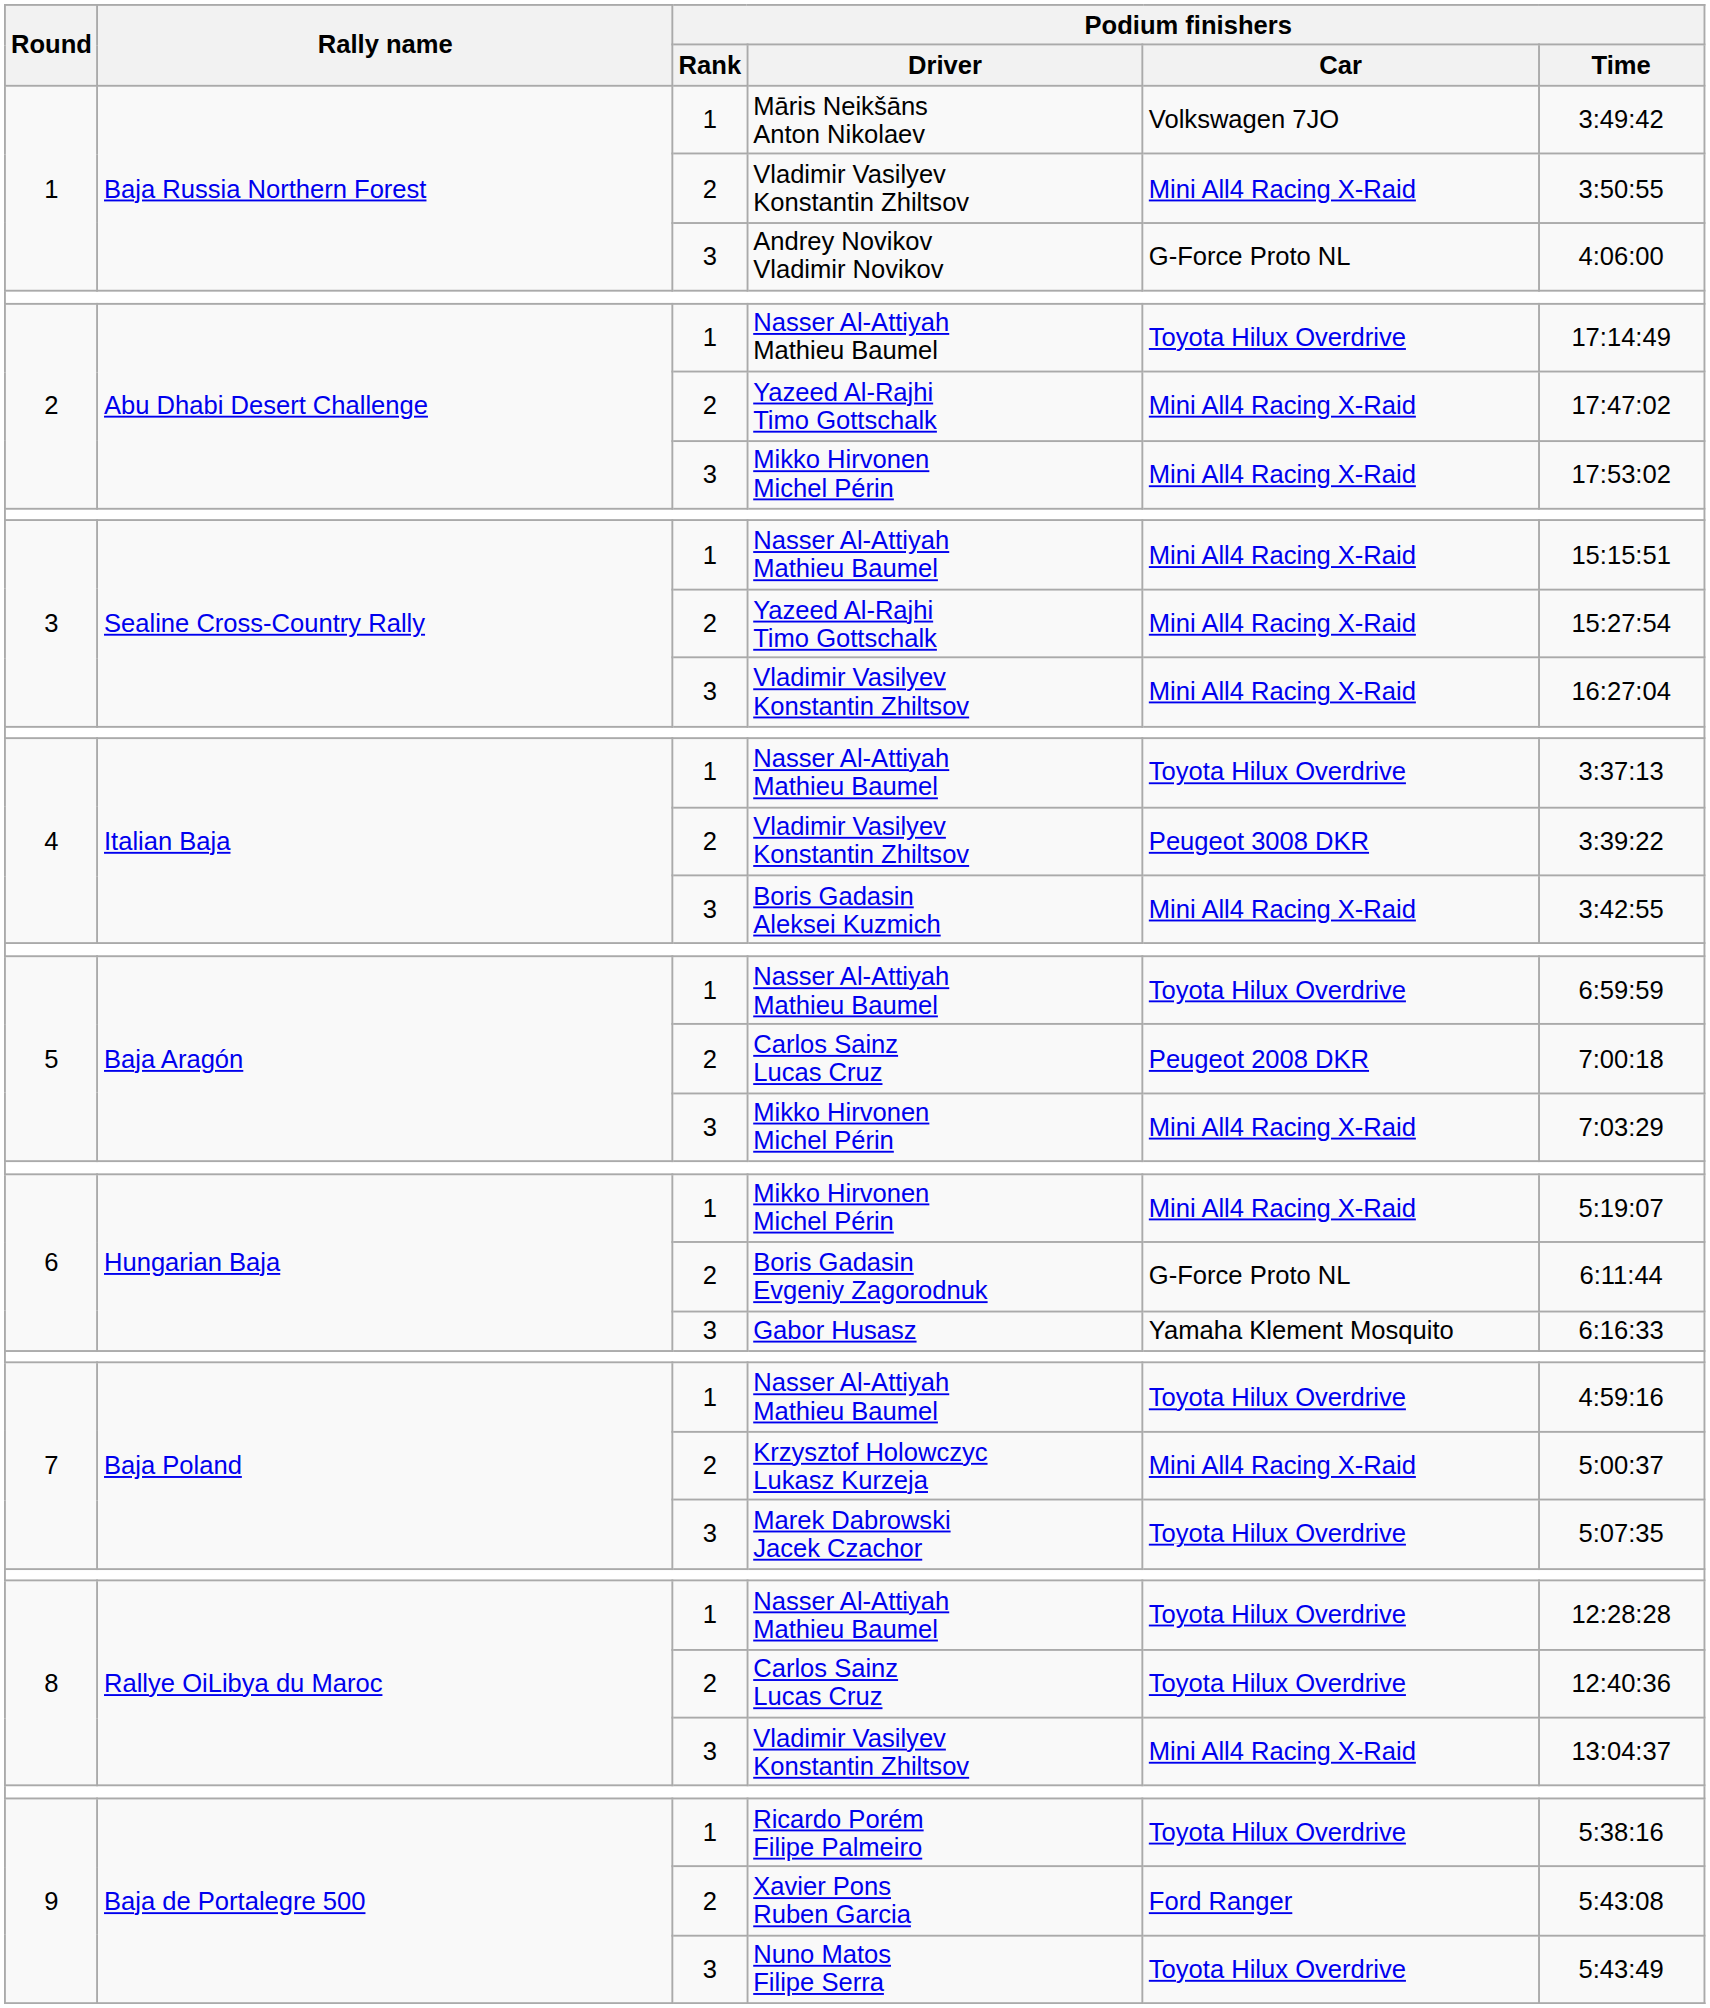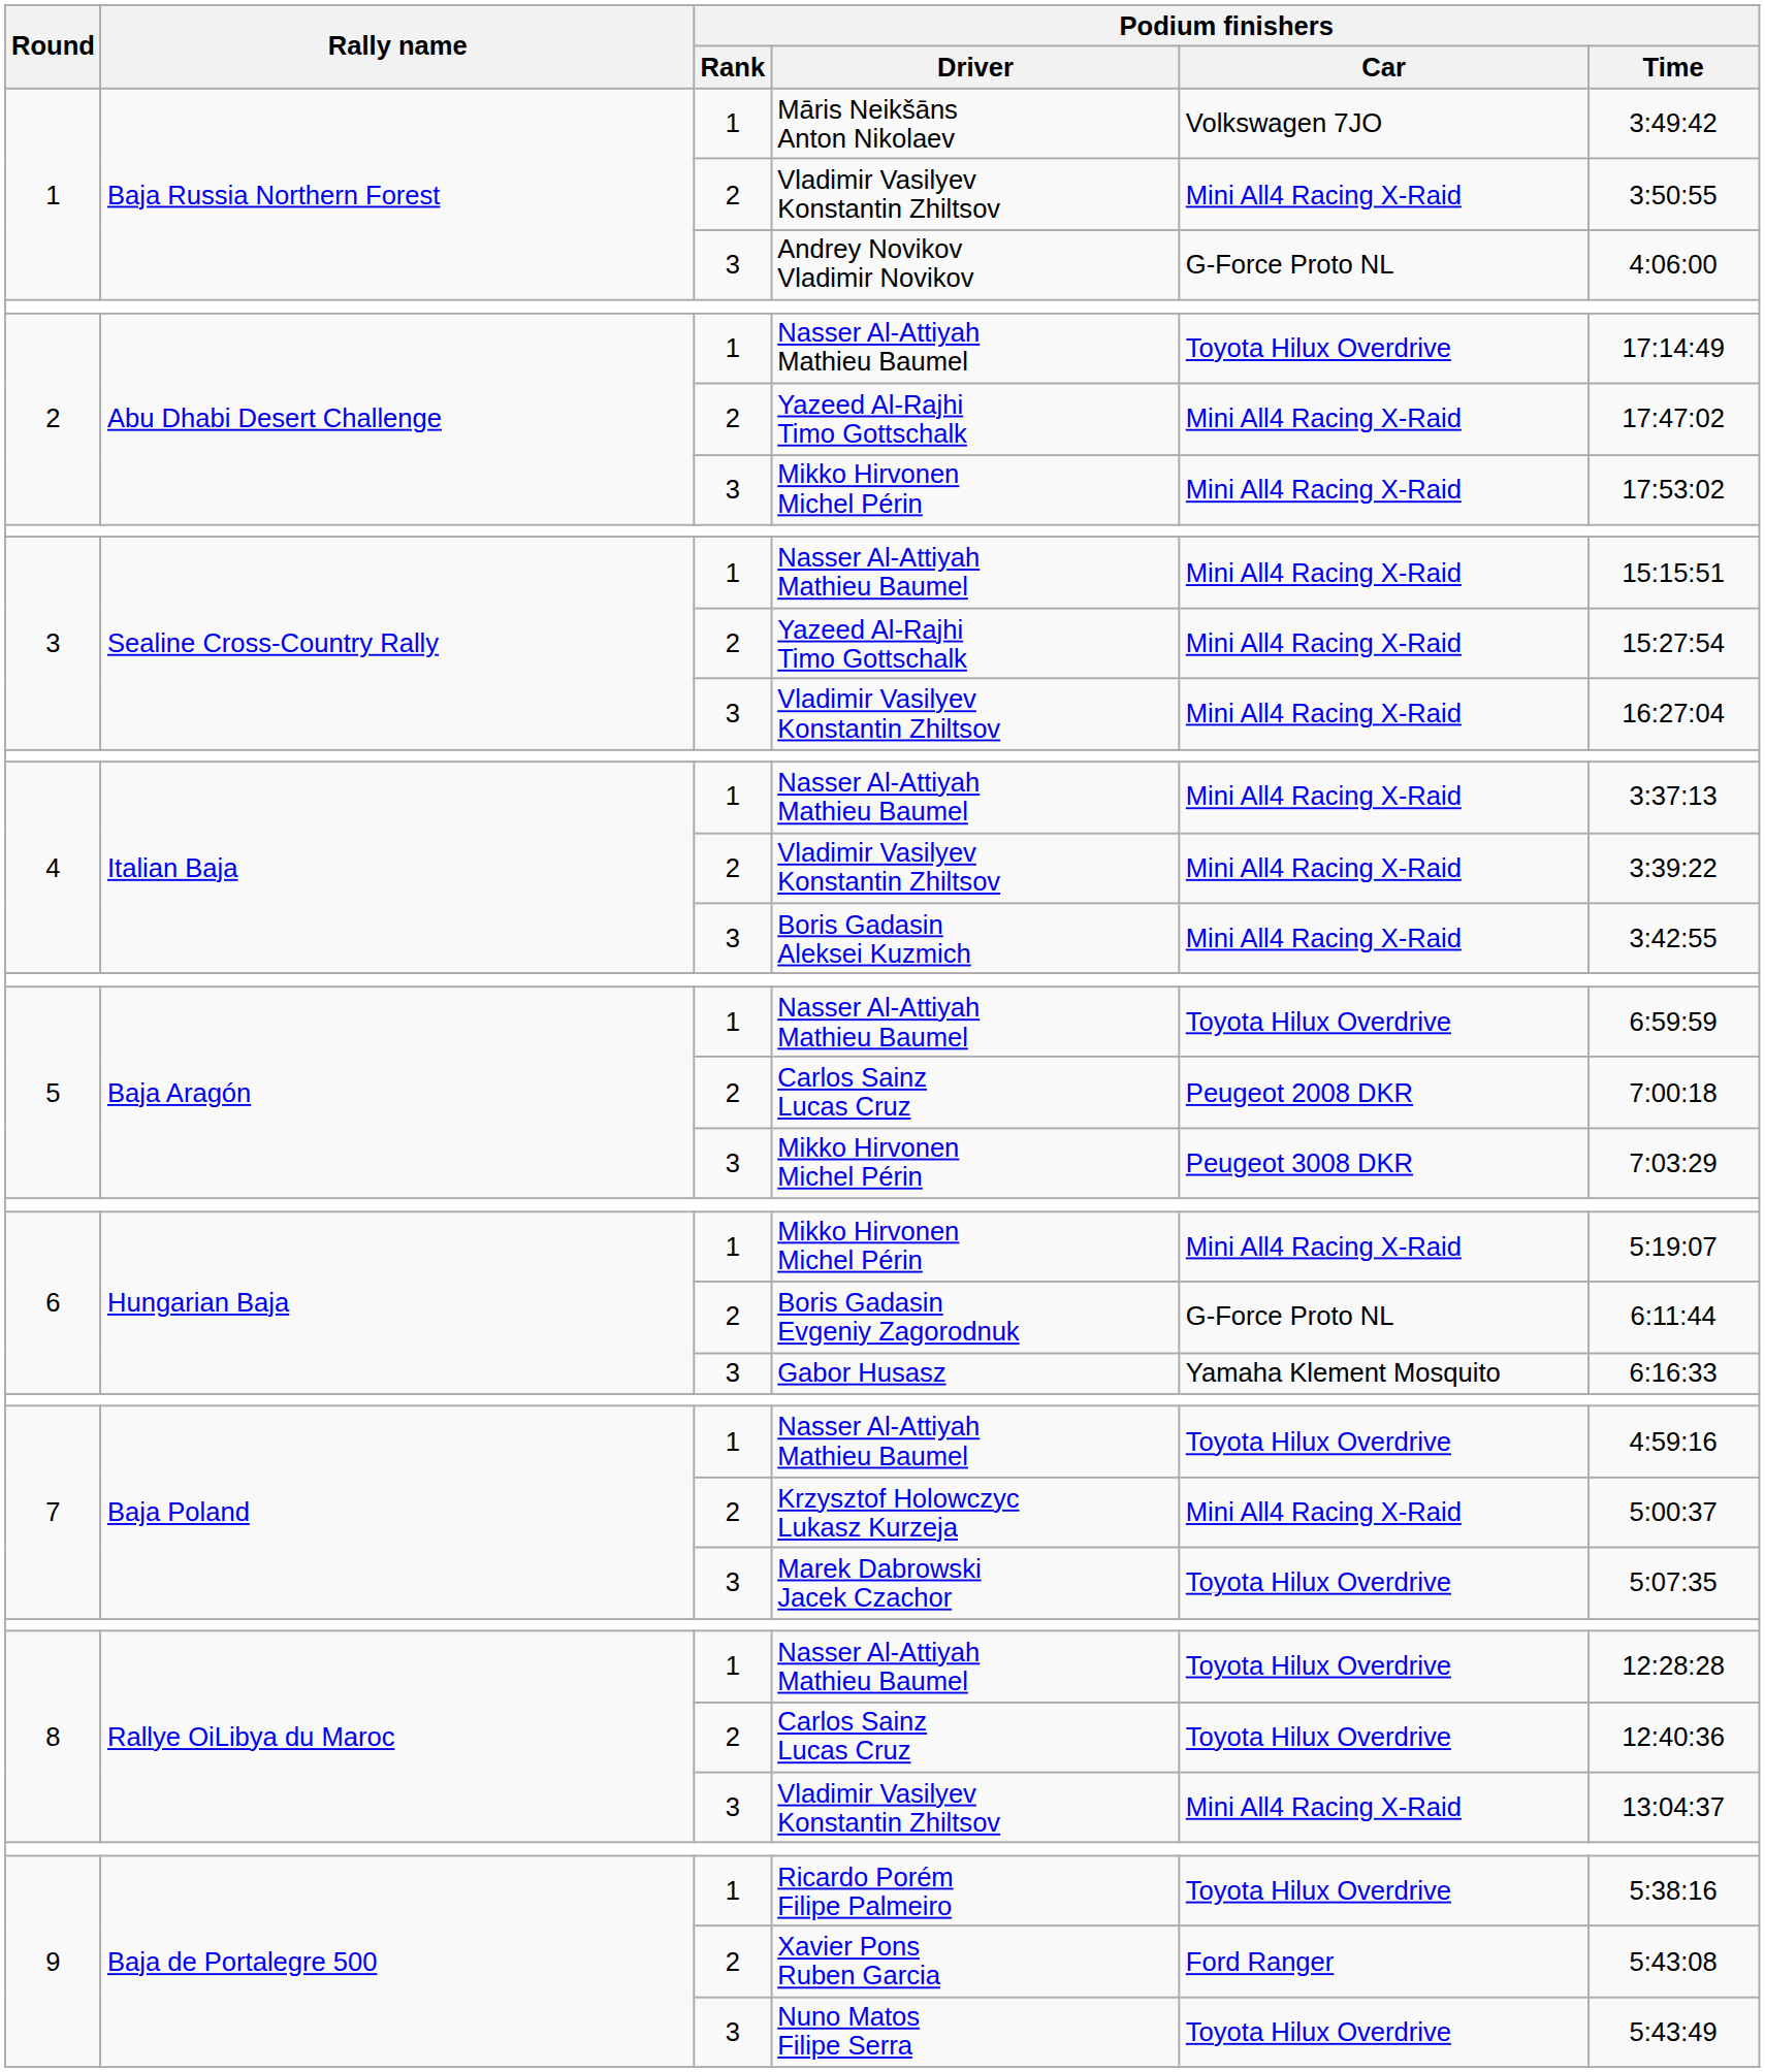 <table class="wikitable" style="font-size:85%;">
 <tr>
 <th rowspan=2>Round</th>
 <th style="width:22em" rowspan=2>Rally name</th>
 <th colspan=4>Podium finishers</th>
 </tr>
 <tr>
 <th>Rank</th>
 <th style="width:15em">Driver</th>
 <th style="width:15em">Car</th>
 <th style="width:6em">Time</th>
 </tr>
 <tr>
 <td rowspan=3 align=center>1</td>
 <td rowspan=3> <a href='#'>Baja Russia Northern Forest</a></td>
 <td align=center>1</td>
 <td> Māris Neikšāns<br> Anton Nikolaev</td>
 <td>Volkswagen 7JO</td>
 <td align=center>3:49:42</td>
 </tr>
 <tr>
 <td align=center>2</td>
 <td> Vladimir Vasilyev<br> Konstantin Zhiltsov</td>
 <td><a href='#'>Mini All4 Racing X-Raid</a></td>
 <td align=center>3:50:55</td>
 </tr>
 <tr>
 <td align=center>3</td>
 <td> Andrey Novikov<br> Vladimir Novikov</td>
 <td>G-Force Proto NL</td>
 <td align=center>4:06:00</td>
 </tr>
 <tr style="background:white;">
 <td colspan="6"></td>
 </tr>
 <tr>
 <td rowspan=3 align=center>2</td>
 <td rowspan=3> <a href='#'>Abu Dhabi Desert Challenge</a></td>
 <td align=center>1</td>
 <td> <a href='#'>Nasser Al-Attiyah</a><br> Mathieu Baumel</td>
 <td><a href='#'>Toyota Hilux Overdrive</a></td>
 <td align=center>17:14:49</td>
 </tr>
 <tr>
 <td align=center>2</td>
 <td> <a href='#'>Yazeed Al-Rajhi</a><br> <a href='#'>Timo Gottschalk</a></td>
 <td><a href='#'>Mini All4 Racing X-Raid</a></td>
 <td align=center>17:47:02</td>
 </tr>
 <tr>
 <td align=center>3</td>
 <td> <a href='#'>Mikko Hirvonen</a><br> <a href='#'>Michel Périn</a></td>
 <td><a href='#'>Mini All4 Racing X-Raid</a></td>
 <td align=center>17:53:02</td>
 </tr>
 <tr style="background:white;">
 <td colspan="6"></td>
 </tr>
 <tr>
 <td rowspan=3 align=center>3</td>
 <td rowspan=3> <a href='#'>Sealine Cross-Country Rally</a></td>
 <td align=center>1</td>
 <td> <a href='#'>Nasser Al-Attiyah</a><br> <a href='#'>Mathieu Baumel</a></td>
 <td><a href='#'>Mini All4 Racing X-Raid</a></td>
 <td align=center>15:15:51</td>
 </tr>
 <tr>
 <td align=center>2</td>
 <td> <a href='#'>Yazeed Al-Rajhi</a><br> <a href='#'>Timo Gottschalk</a></td>
 <td><a href='#'>Mini All4 Racing X-Raid</a></td>
 <td align=center>15:27:54</td>
 </tr>
 <tr>
 <td align=center>3</td>
 <td> <a href='#'>Vladimir Vasilyev</a><br> <a href='#'>Konstantin Zhiltsov</a></td>
 <td><a href='#'>Mini All4 Racing X-Raid</a></td>
 <td align=center>16:27:04</td>
 </tr>
 <tr style="background:white;">
 <td colspan="6"></td>
 </tr>
 <tr>
 <td rowspan=3 align=center>4</td>
 <td rowspan=3> <a href='#'>Italian Baja</a></td>
 <td align=center>1</td>
 <td> <a href='#'>Nasser Al-Attiyah</a><br> <a href='#'>Mathieu Baumel</a></td>
-<td><a href='#'>Toyota Hilux Overdrive</a></td>
+<td><a href='#'>Mini All4 Racing X-Raid</a></td>
 <td align=center>3:37:13</td>
 </tr>
 <tr>
 <td align=center>2</td>
 <td> <a href='#'>Vladimir Vasilyev</a><br> <a href='#'>Konstantin Zhiltsov</a></td>
-<td><a href='#'>Peugeot 3008 DKR</a></td>
+<td><a href='#'>Mini All4 Racing X-Raid</a></td>
 <td align=center>3:39:22</td>
 </tr>
 <tr>
 <td align=center>3</td>
 <td> <a href='#'>Boris Gadasin</a><br> <a href='#'>Aleksei Kuzmich</a></td>
 <td><a href='#'>Mini All4 Racing X-Raid</a></td>
 <td align=center>3:42:55</td>
 </tr>
 <tr style="background:white;">
 <td colspan="6"></td>
 </tr>
 <tr>
 <td rowspan=3 align=center>5</td>
 <td rowspan=3> <a href='#'>Baja Aragón</a></td>
 <td align=center>1</td>
 <td> <a href='#'>Nasser Al-Attiyah</a><br> <a href='#'>Mathieu Baumel</a></td>
 <td><a href='#'>Toyota Hilux Overdrive</a></td>
 <td align=center>6:59:59</td>
 </tr>
 <tr>
 <td align=center>2</td>
 <td> <a href='#'>Carlos Sainz</a><br> <a href='#'>Lucas Cruz</a></td>
 <td><a href='#'>Peugeot 2008 DKR</a></td>
 <td align=center>7:00:18</td>
 </tr>
 <tr>
 <td align=center>3</td>
 <td> <a href='#'>Mikko Hirvonen</a><br> <a href='#'>Michel Périn</a></td>
-<td><a href='#'>Mini All4 Racing X-Raid</a></td>
+<td><a href='#'>Peugeot 3008 DKR</a></td>
 <td align=center>7:03:29</td>
 </tr>
 <tr style="background:white;">
 <td colspan="6"></td>
 </tr>
 <tr>
 <td rowspan=3 align=center>6</td>
 <td rowspan=3> <a href='#'>Hungarian Baja</a></td>
 <td align=center>1</td>
 <td> <a href='#'>Mikko Hirvonen</a><br> <a href='#'>Michel Périn</a></td>
 <td><a href='#'>Mini All4 Racing X-Raid</a></td>
 <td align=center>5:19:07</td>
 </tr>
 <tr>
 <td align=center>2</td>
 <td> <a href='#'>Boris Gadasin</a><br> <a href='#'>Evgeniy Zagorodnuk</a></td>
 <td>G-Force Proto NL</td>
 <td align=center>6:11:44</td>
 </tr>
 <tr>
 <td align=center>3</td>
 <td> <a href='#'>Gabor Husasz</a></td>
 <td>Yamaha Klement Mosquito</td>
 <td align=center>6:16:33</td>
 </tr>
 <tr style="background:white;">
 <td colspan="6"></td>
 </tr>
 <tr>
 <td rowspan=3 align=center>7</td>
 <td rowspan=3> <a href='#'>Baja Poland</a></td>
 <td align=center>1</td>
 <td> <a href='#'>Nasser Al-Attiyah</a><br> <a href='#'>Mathieu Baumel</a></td>
 <td><a href='#'>Toyota Hilux Overdrive</a></td>
 <td align=center>4:59:16</td>
 </tr>
 <tr>
 <td align=center>2</td>
 <td> <a href='#'>Krzysztof Holowczyc</a><br> <a href='#'>Lukasz Kurzeja</a></td>
 <td><a href='#'>Mini All4 Racing X-Raid</a></td>
 <td align=center>5:00:37</td>
 </tr>
 <tr>
 <td align=center>3</td>
 <td> <a href='#'>Marek Dabrowski</a><br> <a href='#'>Jacek Czachor</a></td>
 <td><a href='#'>Toyota Hilux Overdrive</a></td>
 <td align=center>5:07:35</td>
 </tr>
 <tr style="background:white;">
 <td colspan="6"></td>
 </tr>
 <tr>
 <td rowspan=3 align=center>8</td>
 <td rowspan=3> <a href='#'>Rallye OiLibya du Maroc</a></td>
 <td align=center>1</td>
 <td> <a href='#'>Nasser Al-Attiyah</a><br> <a href='#'>Mathieu Baumel</a></td>
 <td><a href='#'>Toyota Hilux Overdrive</a></td>
 <td align=center>12:28:28</td>
 </tr>
 <tr>
 <td align=center>2</td>
 <td> <a href='#'>Carlos Sainz</a><br> <a href='#'>Lucas Cruz</a></td>
 <td><a href='#'>Toyota Hilux Overdrive</a></td>
 <td align=center>12:40:36</td>
 </tr>
 <tr>
 <td align=center>3</td>
 <td> <a href='#'>Vladimir Vasilyev</a><br> <a href='#'>Konstantin Zhiltsov</a></td>
 <td><a href='#'>Mini All4 Racing X-Raid</a></td>
 <td align=center>13:04:37</td>
 </tr>
 <tr style="background:white;">
 <td colspan="6"></td>
 </tr>
 <tr>
 <td rowspan=3 align=center>9</td>
 <td rowspan=3> <a href='#'>Baja de Portalegre 500</a></td>
 <td align=center>1</td>
 <td> <a href='#'>Ricardo Porém</a><br> <a href='#'>Filipe Palmeiro</a></td>
 <td><a href='#'>Toyota Hilux Overdrive</a></td>
 <td align=center>5:38:16</td>
 </tr>
 <tr>
 <td align=center>2</td>
 <td> <a href='#'>Xavier Pons</a><br> <a href='#'>Ruben Garcia</a></td>
 <td><a href='#'>Ford Ranger</a></td>
 <td align=center>5:43:08</td>
 </tr>
 <tr>
 <td align=center>3</td>
 <td> <a href='#'>Nuno Matos</a><br> <a href='#'>Filipe Serra</a></td>
 <td><a href='#'>Toyota Hilux Overdrive</a></td>
 <td align=center>5:43:49</td>
 </tr>
 <tr style="background:white;">
 </tr>
 </table>
